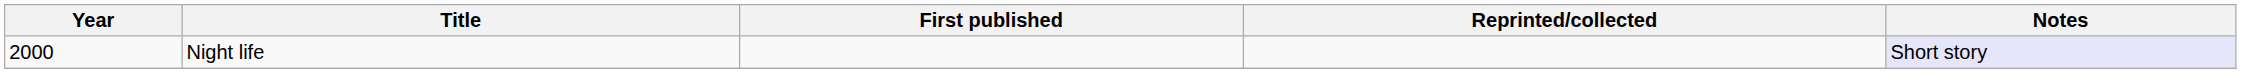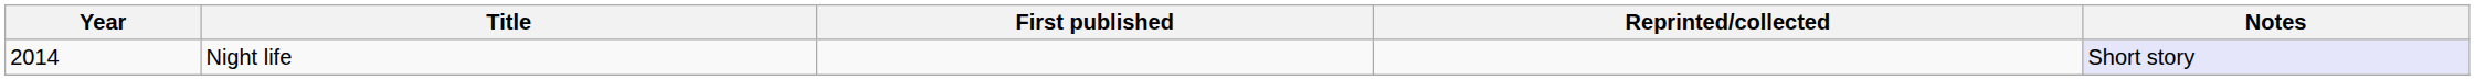 <table class='wikitable sortable' width='90%'>
 <tr>
 <th>Year</th>
 <th width="25%">Title</th>
 <th>First published</th>
 <th>Reprinted/collected</th>
 <th>Notes</th>
 </tr>
 <tr>
-<td>2000</td>
+<td>2014</td>
 <td>Night life</td>
 <td></td>
 <td></td>
 <td style="background: lavender;">Short story</td>
 </tr>
 <tr>
 </tr>
 </table>
